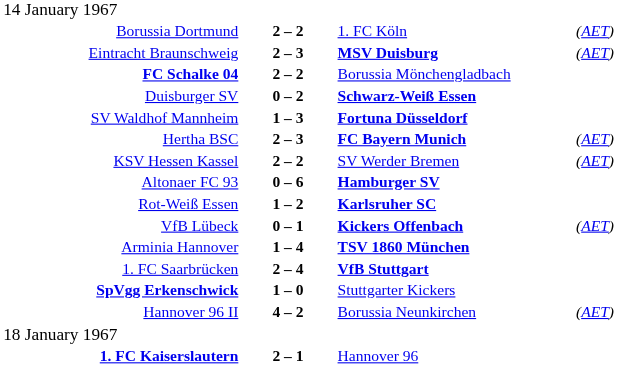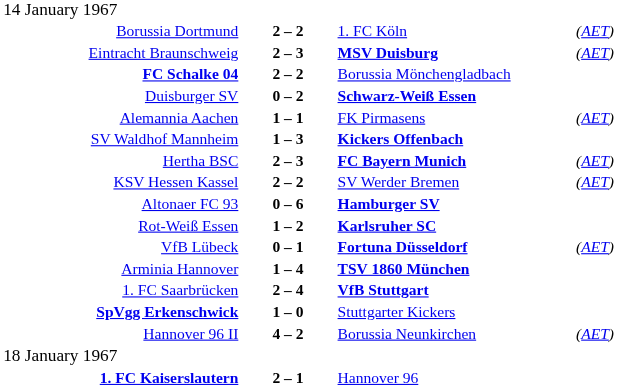 <table width=100% cellspacing=1>
 <tr>
 <th width=25%></th>
 <th width=10%></th>
 <th width=25%></th>
 <th></th>
 </tr>
 <tr>
 <td>14 January 1967</td>
 </tr>
 <tr style=font-size:90%>
 <td align=right><a href='#'>Borussia Dortmund</a></td>
 <td align=center><strong>2 – 2</strong></td>
 <td><a href='#'>1. FC Köln</a></td>
 <td><em>(<a href='#'>AET</a>)</em></td>
 </tr>
 <tr style=font-size:90%>
 <td align=right><a href='#'>Eintracht Braunschweig</a></td>
 <td align=center><strong>2 – 3</strong></td>
 <td><strong><a href='#'>MSV Duisburg</a></strong></td>
 <td><em>(<a href='#'>AET</a>)</em></td>
 </tr>
 <tr style=font-size:90%>
 <td align=right><strong><a href='#'>FC Schalke 04</a></strong></td>
 <td align=center><strong>2 – 2</strong></td>
 <td><a href='#'>Borussia Mönchengladbach</a></td>
 </tr>
 <tr style=font-size:90%>
 <td align=right><a href='#'>Duisburger SV</a></td>
 <td align=center><strong>0 – 2</strong></td>
 <td><strong><a href='#'>Schwarz-Weiß Essen</a></strong></td>
 </tr>
 <tr style=font-size:90%>
+<td align=right><a href='#'>Alemannia Aachen</a></td>
+<td align=center><strong>1 – 1</strong></td>
+<td><a href='#'>FK Pirmasens</a></td>
+<td><em>(<a href='#'>AET</a>)</em></td>
+</tr>
+<tr style=font-size:90%>
 <td align=right><a href='#'>SV Waldhof Mannheim</a></td>
 <td align=center><strong>1 – 3</strong></td>
-<td><strong><a href='#'>Fortuna Düsseldorf</a></strong></td>
+<td><strong><a href='#'>Kickers Offenbach</a></strong></td>
 </tr>
 <tr style=font-size:90%>
 <td align=right><a href='#'>Hertha BSC</a></td>
 <td align=center><strong>2 – 3</strong></td>
 <td><strong><a href='#'>FC Bayern Munich</a></strong></td>
 <td><em>(<a href='#'>AET</a>)</em></td>
 </tr>
 <tr style=font-size:90%>
 <td align=right><a href='#'>KSV Hessen Kassel</a></td>
 <td align=center><strong>2 – 2</strong></td>
 <td><a href='#'>SV Werder Bremen</a></td>
 <td><em>(<a href='#'>AET</a>)</em></td>
 </tr>
 <tr style=font-size:90%>
 <td align=right><a href='#'>Altonaer FC 93</a></td>
 <td align=center><strong>0 – 6</strong></td>
 <td><strong><a href='#'>Hamburger SV</a></strong></td>
 </tr>
 <tr style=font-size:90%>
 <td align=right><a href='#'>Rot-Weiß Essen</a></td>
 <td align=center><strong>1 – 2</strong></td>
 <td><strong><a href='#'>Karlsruher SC</a></strong></td>
 </tr>
 <tr style=font-size:90%>
 <td align=right><a href='#'>VfB Lübeck</a></td>
 <td align=center><strong>0 – 1</strong></td>
-<td><strong><a href='#'>Kickers Offenbach</a></strong></td>
+<td><strong><a href='#'>Fortuna Düsseldorf</a></strong></td>
 <td><em>(<a href='#'>AET</a>)</em></td>
 </tr>
 <tr style=font-size:90%>
 <td align=right><a href='#'>Arminia Hannover</a></td>
 <td align=center><strong>1 – 4</strong></td>
 <td><strong><a href='#'>TSV 1860 München</a></strong></td>
 </tr>
 <tr style=font-size:90%>
 <td align=right><a href='#'>1. FC Saarbrücken</a></td>
 <td align=center><strong>2 – 4</strong></td>
 <td><strong><a href='#'>VfB Stuttgart</a></strong></td>
 </tr>
 <tr style=font-size:90%>
 <td align=right><strong><a href='#'>SpVgg Erkenschwick</a></strong></td>
 <td align=center><strong>1 – 0</strong></td>
 <td><a href='#'>Stuttgarter Kickers</a></td>
 </tr>
 <tr style=font-size:90%>
 <td align=right><a href='#'>Hannover 96 II</a></td>
 <td align=center><strong>4 – 2</strong></td>
 <td><a href='#'>Borussia Neunkirchen</a></td>
 <td><em>(<a href='#'>AET</a>)</em></td>
 </tr>
 <tr>
 <td>18 January 1967</td>
 </tr>
 <tr style=font-size:90%>
 <td align=right><strong><a href='#'>1. FC Kaiserslautern</a></strong></td>
 <td align=center><strong>2 – 1</strong></td>
 <td><a href='#'>Hannover 96</a></td>
 </tr>
 </table>
